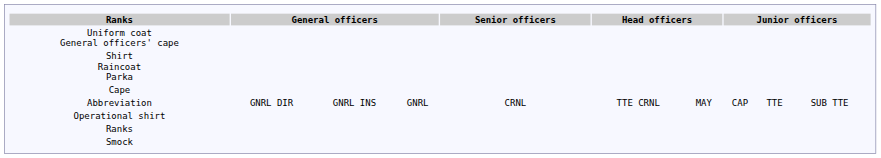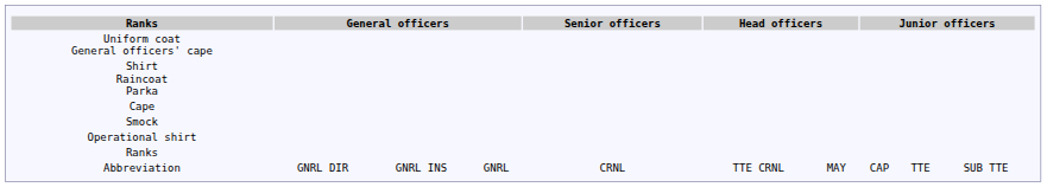 <table style="border:1px solid #8888aa; background-color:#f7f8ff; padding:5px; font-size:100%; margin: 0px 12px 12px 0px;width:100%">
 <tr>
 </tr>
 <tr bgcolor="#CCCCCC">
 </tr>
 <tr>
 </tr>
 <tr bgcolor="#CCCCCC">
 <th>Ranks</th>
 <th colspan=3>General officers</th>
 <th colspan=1>Senior officers</th>
 <th colspan=2>Head officers</th>
 <th colspan=4>Junior officers</th>
 </tr>
 <tr align=center>
 <td>Uniform coat<br>General officers' cape</td>
 <td align="center"></td>
 <td align="center"></td>
 <td align="center"></td>
 <td align="center"></td>
 <td align="center"></td>
 <td align="center"></td>
 <td align="center"></td>
 <td align="center"></td>
 <td align="center"></td>
 <td></td>
 </tr>
 <tr align=center>
 <td>Shirt<br>Raincoat<br>Parka</td>
 <td align="center"></td>
 <td align="center"></td>
 <td align="center"></td>
 <td align="center"></td>
 <td align="center"></td>
 <td align="center"></td>
 <td align="center"></td>
 <td align="center"></td>
 <td align="center"></td>
 <td></td>
 </tr>
 <tr align=center>
 <td>Cape</td>
 <td align="center"></td>
 <td align="center"></td>
 <td align="center"></td>
 <td align="center"></td>
 <td align="center"></td>
 <td align="center"></td>
 <td align="center"></td>
 <td align="center"></td>
 <td align="center"></td>
 <td></td>
 </tr>
-<tr align="center">
-<td>Abbreviation</td>
-<td>GNRL DIR</td>
-<td>GNRL INS</td>
-<td>GNRL</td>
-<td>CRNL</td>
-<td>TTE CRNL</td>
-<td>MAY</td>
-<td>CAP</td>
-<td>TTE</td>
-<td>SUB TTE</td>
+<tr align=center>
+<td>Smock</td>
+<td align="center"></td>
+<td align="center"></td>
+<td align="center"></td>
+<td align="center"></td>
+<td align="center"></td>
+<td align="center"></td>
+<td align="center"></td>
+<td align="center"></td>
+<td align="center"></td>
 <td></td>
 </tr>
 <tr align=center>
 <td>Operational shirt</td>
 <td align="center"></td>
 <td align="center"></td>
 <td align="center"></td>
 <td align="center"></td>
 <td align="center"></td>
 <td align="center"></td>
 <td align="center"></td>
 <td align="center"></td>
 <td align="center"></td>
 </tr>
 <tr align=center>
 <td>Ranks</td>
 <td></td>
 <td></td>
 <td></td>
 <td></td>
 <td></td>
 <td></td>
 <td></td>
 <td></td>
 <td></td>
 <td></td>
 </tr>
-<tr align=center>
-<td>Smock</td>
-<td align="center"></td>
-<td align="center"></td>
-<td align="center"></td>
-<td align="center"></td>
-<td align="center"></td>
-<td align="center"></td>
-<td align="center"></td>
-<td align="center"></td>
-<td align="center"></td>
+<tr align="center">
+<td>Abbreviation</td>
+<td>GNRL DIR</td>
+<td>GNRL INS</td>
+<td>GNRL</td>
+<td>CRNL</td>
+<td>TTE CRNL</td>
+<td>MAY</td>
+<td>CAP</td>
+<td>TTE</td>
+<td>SUB TTE</td>
 <td></td>
 </tr>
 </table>
